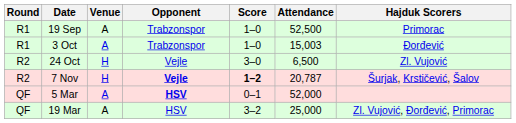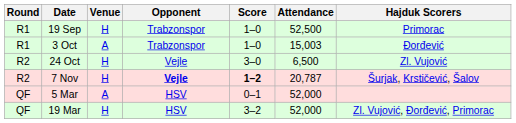 <table class="wikitable sortable" style="text-align: center; font-size:95%;">
 <tr>
 <th width="30">Round</th>
 <th width="60">Date</th>
 <th width="20">Venue</th>
 <th width="150">Opponent</th>
 <th width="60">Score</th>
 <th width="60">Attendance</th>
 <th width="250">Hajduk Scorers</th>
 </tr>
 <tr bgcolor="#ddffdd">
 <td>R1</td>
 <td>19 Sep</td>
-<td>A </td>
+<td><a href='#'>H</a></td>
 <td><a href='#'>Trabzonspor</a> </td>
 <td>1–0</td>
 <td>52,500</td>
 <td><a href='#'>Primorac</a></td>
 </tr>
 <tr bgcolor="#ddffdd">
 <td>R1</td>
 <td>3 Oct</td>
 <td><a href='#'>A</a> </td>
 <td><a href='#'>Trabzonspor</a> </td>
 <td>1–0</td>
 <td>15,003</td>
 <td><a href='#'>Đorđević</a></td>
 </tr>
 <tr bgcolor="#ddffdd">
 <td>R2</td>
 <td>24 Oct</td>
 <td><a href='#'>H</a></td>
 <td><a href='#'>Vejle</a> </td>
 <td>3–0</td>
 <td>6,500</td>
 <td><a href='#'>Zl. Vujović</a></td>
 </tr>
 <tr bgcolor="#ffdddd">
 <td>R2</td>
 <td>7 Nov</td>
 <td><a href='#'>H</a></td>
 <td><strong><a href='#'>Vejle</a> </strong></td>
 <td><strong>1–2</strong></td>
 <td>20,787</td>
 <td><a href='#'>Šurjak</a>, <a href='#'>Krstičević</a>, <a href='#'>Šalov</a></td>
 </tr>
 <tr bgcolor="#ffdddd">
 <td>QF</td>
 <td>5 Mar</td>
 <td><a href='#'>A</a> </td>
-<td><strong><a href='#'>HSV</a> </strong></td>
+<td><a href='#'>HSV</a> </td>
 <td>0–1</td>
 <td>52,000</td>
 <td></td>
 </tr>
 <tr bgcolor="#ddffdd">
 <td>QF</td>
 <td>19 Mar</td>
-<td>A </td>
+<td><a href='#'>H</a></td>
 <td><a href='#'>HSV</a> </td>
 <td>3–2</td>
-<td>25,000</td>
+<td>52,000</td>
 <td><a href='#'>Zl. Vujović</a>, <a href='#'>Đorđević</a>, <a href='#'>Primorac</a></td>
 </tr>
 </table>
